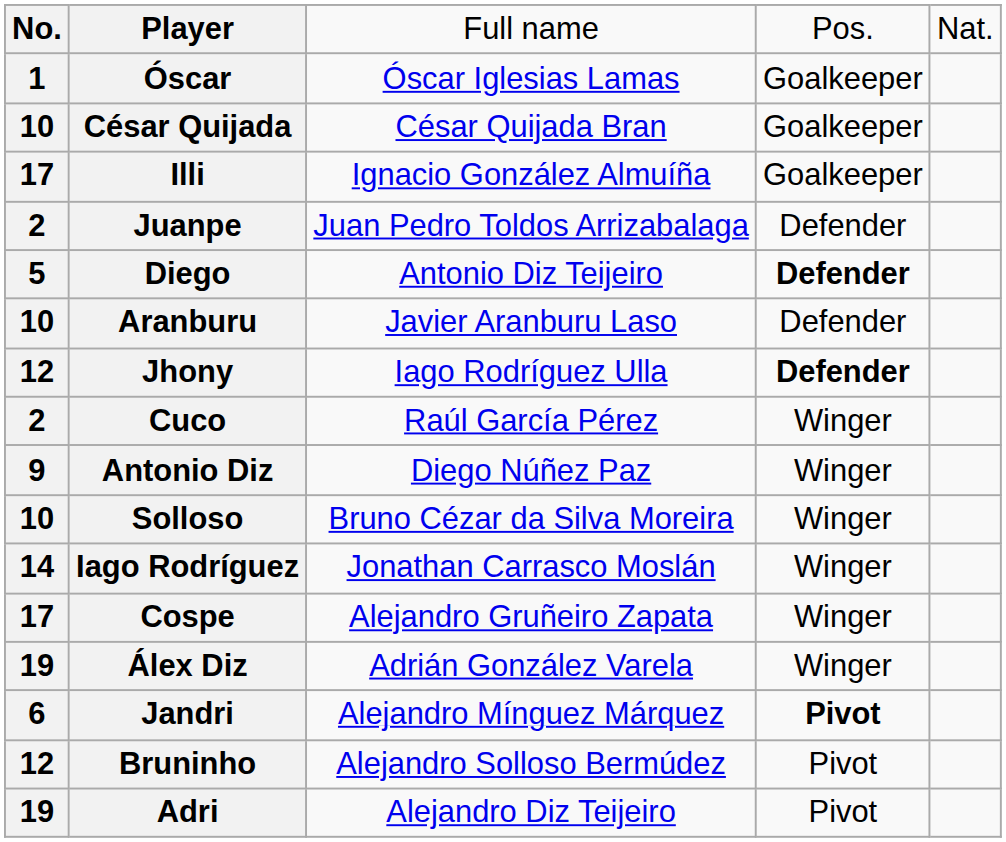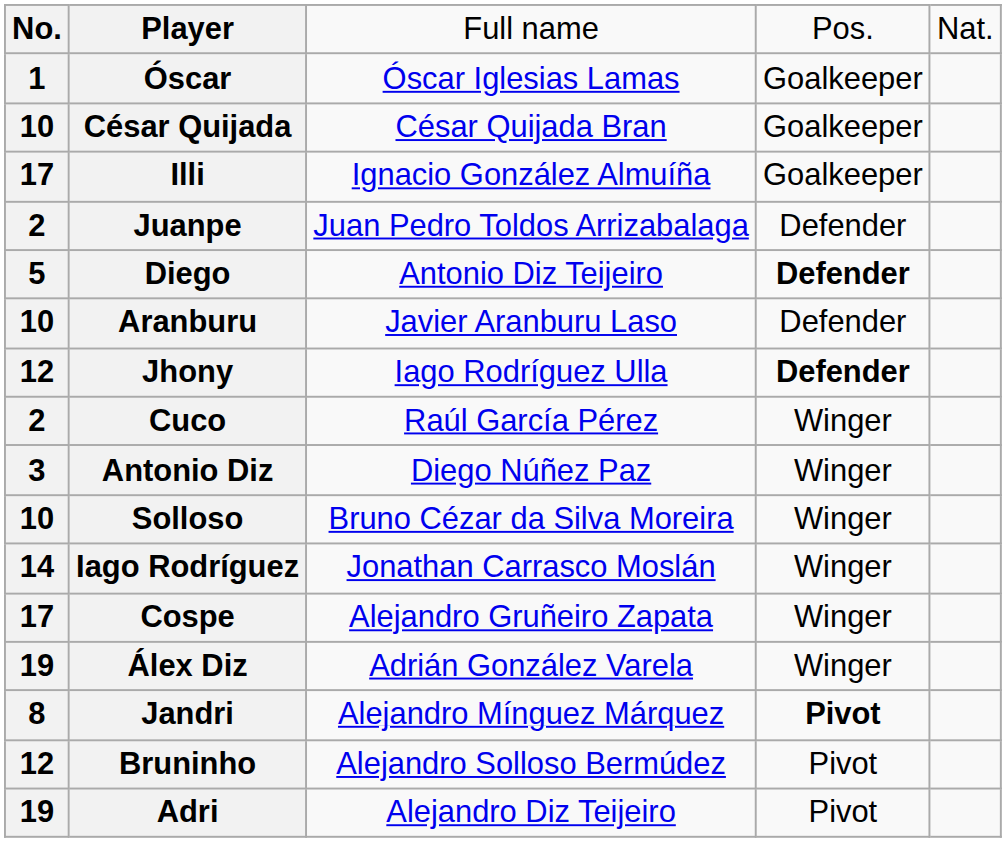 <table class="wikitable sortable" align="center" style="text-align:center;">
 <tr>
 <th>No.</th>
 <th>Player</th>
 <td>Full name</td>
 <td>Pos.</td>
 <td>Nat.</td>
 </tr>
 <tr>
 <th>1</th>
 <th>Óscar</th>
 <td><a href='#'>Óscar Iglesias Lamas</a></td>
 <td>Goalkeeper</td>
 <td></td>
 </tr>
 <tr>
 <th>10</th>
 <th>César Quijada</th>
 <td><a href='#'>César Quijada Bran</a></td>
 <td>Goalkeeper</td>
 <td></td>
 </tr>
 <tr>
 <th>17</th>
 <th>Illi</th>
 <td><a href='#'>Ignacio González Almuíña</a></td>
 <td>Goalkeeper</td>
 <td></td>
 </tr>
 <tr>
 <th>2</th>
 <th>Juanpe</th>
 <td><a href='#'>Juan Pedro Toldos Arrizabalaga</a></td>
 <td>Defender</td>
 <td></td>
 </tr>
 <tr>
 <th>5</th>
 <th>Diego</th>
 <td><a href='#'>Antonio Diz Teijeiro</a></td>
 <td><strong>Defender</strong></td>
 <td></td>
 </tr>
 <tr>
 <th>10</th>
 <th>Aranburu</th>
 <td><a href='#'>Javier Aranburu Laso</a></td>
 <td>Defender</td>
 <td></td>
 </tr>
 <tr>
 <th>12</th>
 <th>Jhony</th>
 <td><a href='#'>Iago Rodríguez Ulla</a></td>
 <td><strong>Defender</strong></td>
 <td></td>
 </tr>
 <tr>
 <th>2</th>
 <th>Cuco</th>
 <td><a href='#'>Raúl García Pérez</a></td>
 <td>Winger</td>
 <td></td>
 </tr>
 <tr>
-<th>9</th>
+<th>3</th>
 <th>Antonio Diz</th>
 <td><a href='#'>Diego Núñez Paz</a></td>
 <td>Winger</td>
 <td></td>
 </tr>
 <tr>
 <th>10</th>
 <th>Solloso</th>
 <td><a href='#'>Bruno Cézar da Silva Moreira</a></td>
 <td>Winger</td>
 <td></td>
 </tr>
 <tr>
 <th>14</th>
 <th>Iago Rodríguez</th>
 <td><a href='#'>Jonathan Carrasco Moslán</a></td>
 <td>Winger</td>
 <td></td>
 </tr>
 <tr>
 <th>17</th>
 <th>Cospe</th>
 <td><a href='#'>Alejandro Gruñeiro Zapata</a></td>
 <td>Winger</td>
 <td></td>
 </tr>
 <tr>
 <th>19</th>
 <th>Álex Diz</th>
 <td><a href='#'>Adrián González Varela</a></td>
 <td>Winger</td>
 <td></td>
 </tr>
 <tr>
-<th>6</th>
+<th>8</th>
 <th>Jandri</th>
 <td><a href='#'>Alejandro Mínguez Márquez</a></td>
 <td><strong>Pivot</strong></td>
 <td></td>
 </tr>
 <tr>
 <th>12</th>
 <th>Bruninho</th>
 <td><a href='#'>Alejandro Solloso Bermúdez</a></td>
 <td>Pivot</td>
 <td></td>
 </tr>
 <tr>
 <th>19</th>
 <th>Adri</th>
 <td><a href='#'>Alejandro Diz Teijeiro</a></td>
 <td>Pivot</td>
 <td></td>
 </tr>
 </table>
